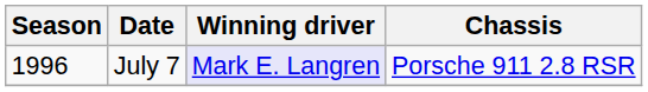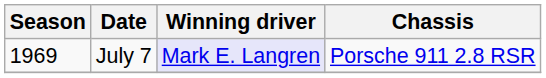 <table class="wikitable" style="font-size: 95%;">
 <tr>
 <th>Season</th>
 <th>Date</th>
 <th>Winning driver</th>
 <th>Chassis</th>
 </tr>
 <tr>
-<td>1996</td>
+<td>1969</td>
 <td>July 7</td>
 <td style="background: lavender;"> <a href='#'>Mark E. Langren</a></td>
 <td><a href='#'>Porsche 911 2.8 RSR</a></td>
 </tr>
 <tr>
 </tr>
 </table>
